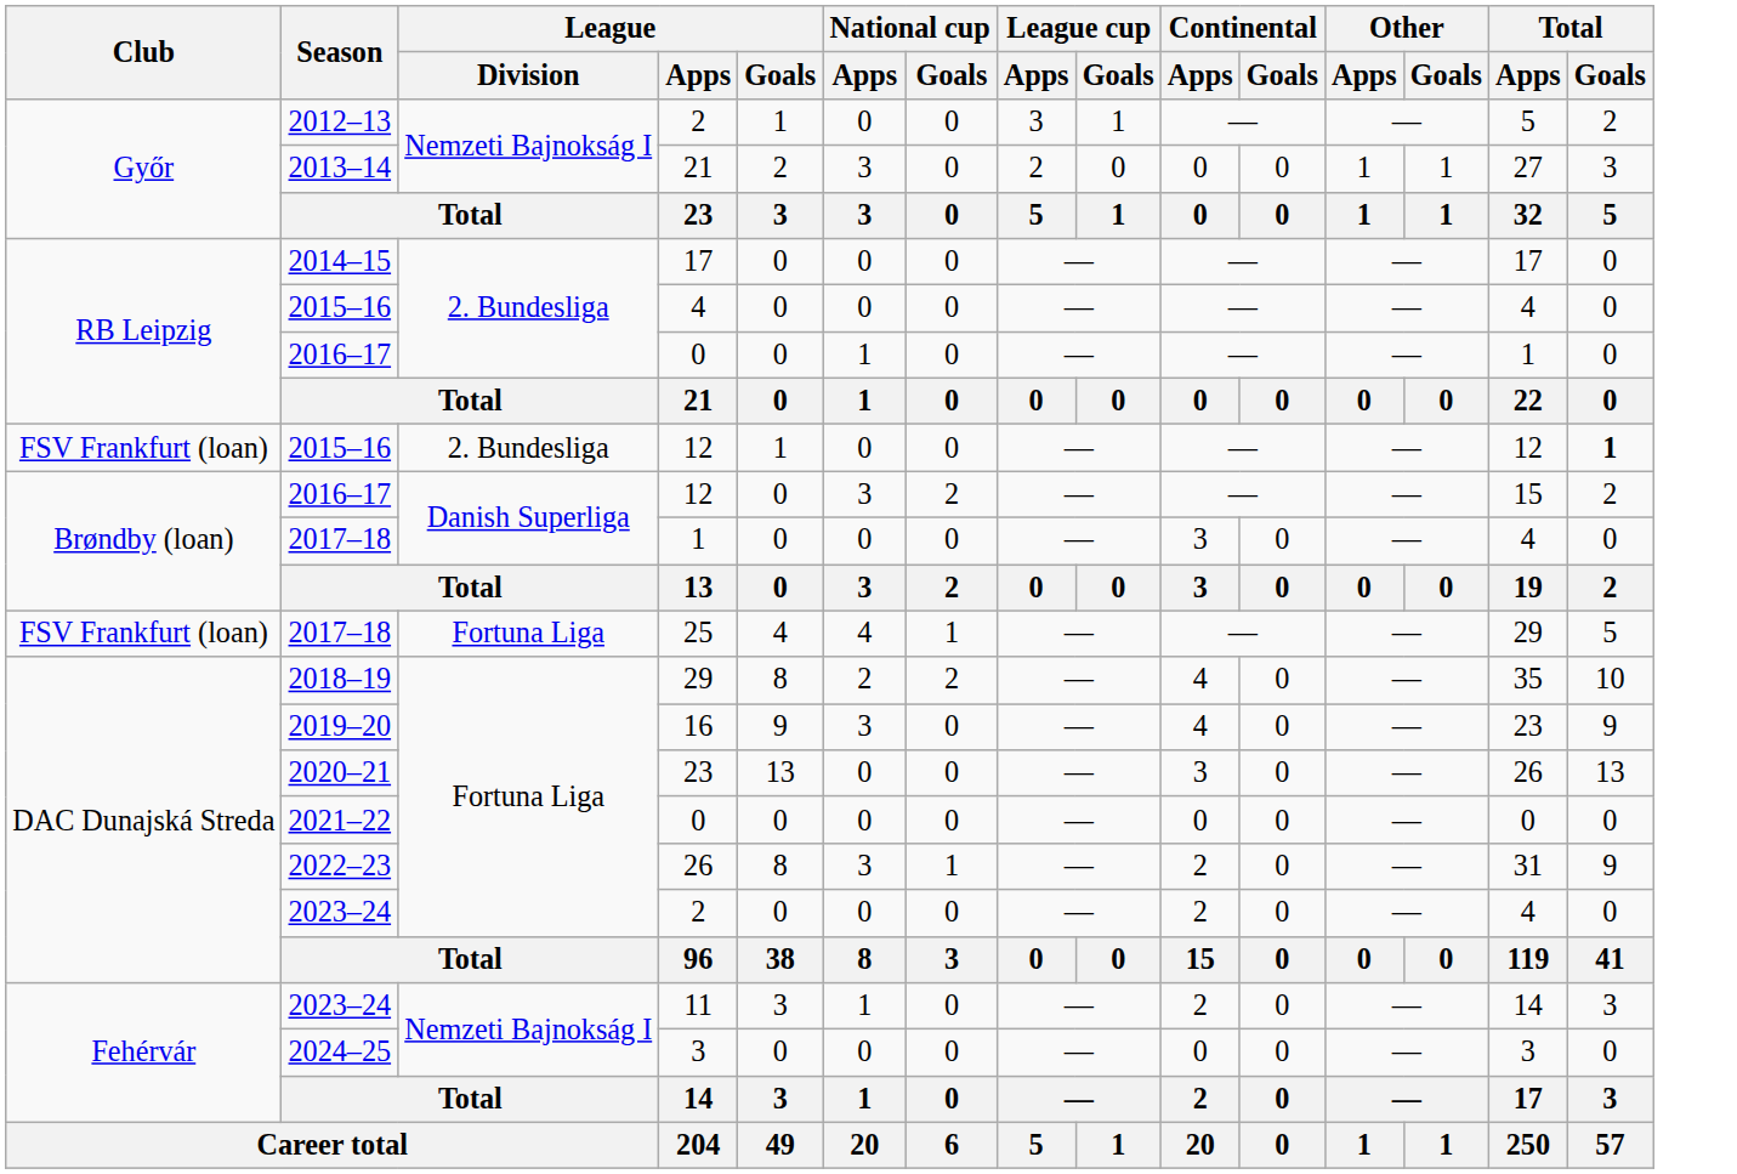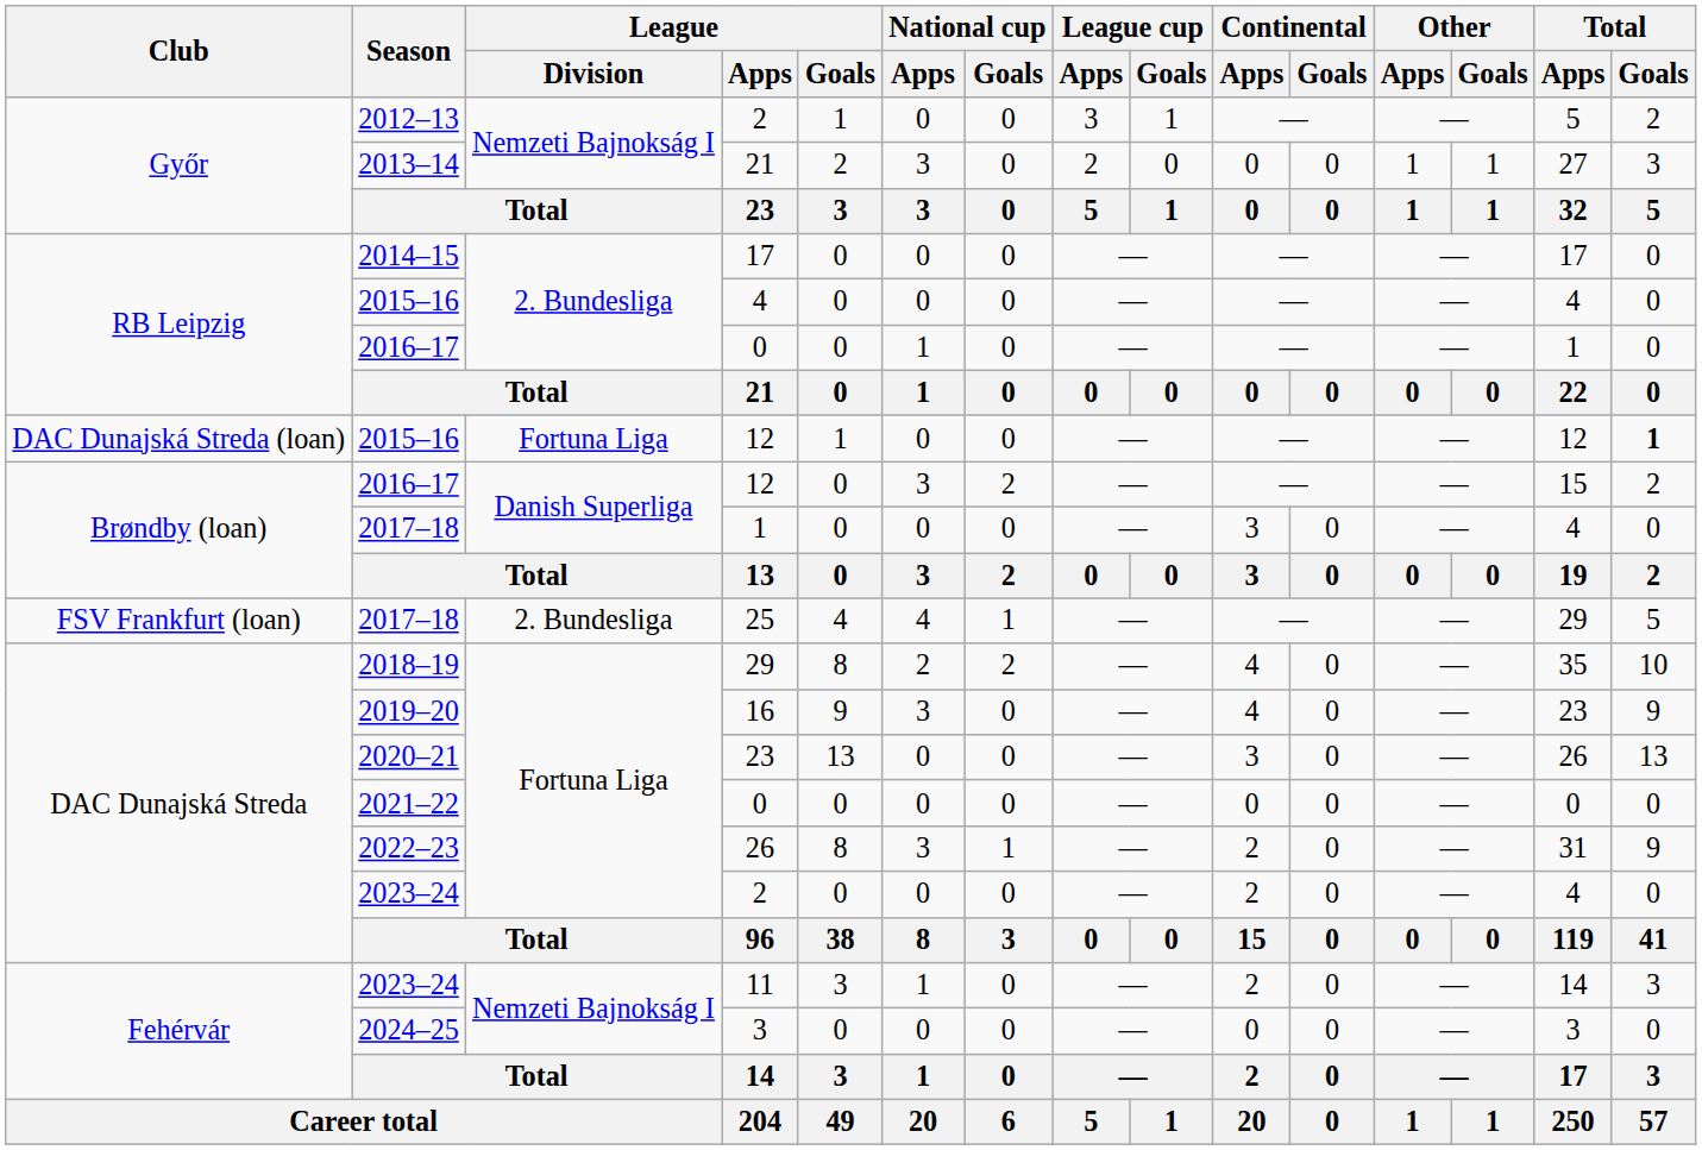 <table class="wikitable" style="text-align:center">
 <tr>
 <th rowspan="2">Club</th>
 <th rowspan="2">Season</th>
 <th colspan="3">League</th>
 <th colspan="2">National cup</th>
 <th colspan="2">League cup</th>
 <th colspan="2">Continental</th>
 <th colspan="2">Other</th>
 <th colspan="2">Total</th>
 </tr>
 <tr>
 <th>Division</th>
 <th>Apps</th>
 <th>Goals</th>
 <th>Apps</th>
 <th>Goals</th>
 <th>Apps</th>
 <th>Goals</th>
 <th>Apps</th>
 <th>Goals</th>
 <th>Apps</th>
 <th>Goals</th>
 <th>Apps</th>
 <th>Goals</th>
 </tr>
 <tr>
 <td rowspan="3"><a href='#'>Győr</a></td>
 <td><a href='#'>2012–13</a></td>
 <td rowspan="2"><a href='#'>Nemzeti Bajnokság I</a></td>
 <td>2</td>
 <td>1</td>
 <td>0</td>
 <td>0</td>
 <td>3</td>
 <td>1</td>
 <td colspan="2">—</td>
 <td colspan="2">—</td>
 <td>5</td>
 <td>2</td>
 </tr>
 <tr>
 <td><a href='#'>2013–14</a></td>
 <td>21</td>
 <td>2</td>
 <td>3</td>
 <td>0</td>
 <td>2</td>
 <td>0</td>
 <td>0</td>
 <td>0</td>
 <td>1</td>
 <td>1</td>
 <td>27</td>
 <td>3</td>
 </tr>
 <tr>
 <th colspan="2">Total</th>
 <th>23</th>
 <th>3</th>
 <th>3</th>
 <th>0</th>
 <th>5</th>
 <th>1</th>
 <th>0</th>
 <th>0</th>
 <th>1</th>
 <th>1</th>
 <th>32</th>
 <th>5</th>
 </tr>
 <tr>
 <td rowspan="4"><a href='#'>RB Leipzig</a></td>
 <td><a href='#'>2014–15</a></td>
 <td rowspan="3"><a href='#'>2. Bundesliga</a></td>
 <td>17</td>
 <td>0</td>
 <td>0</td>
 <td>0</td>
 <td colspan="2">—</td>
 <td colspan="2">—</td>
 <td colspan="2">—</td>
 <td>17</td>
 <td>0</td>
 </tr>
 <tr>
 <td><a href='#'>2015–16</a></td>
 <td>4</td>
 <td>0</td>
 <td>0</td>
 <td>0</td>
 <td colspan="2">—</td>
 <td colspan="2">—</td>
 <td colspan="2">—</td>
 <td>4</td>
 <td>0</td>
 </tr>
 <tr>
 <td><a href='#'>2016–17</a></td>
 <td>0</td>
 <td>0</td>
 <td>1</td>
 <td>0</td>
 <td colspan="2">—</td>
 <td colspan="2">—</td>
 <td colspan="2">—</td>
 <td>1</td>
 <td>0</td>
 </tr>
 <tr>
 <th colspan="2">Total</th>
 <th>21</th>
 <th>0</th>
 <th>1</th>
 <th>0</th>
 <th>0</th>
 <th>0</th>
 <th>0</th>
 <th>0</th>
 <th>0</th>
 <th>0</th>
 <th>22</th>
 <th>0</th>
 </tr>
 <tr>
-<td><a href='#'>FSV Frankfurt</a> (loan)</td>
+<td><a href='#'>DAC Dunajská Streda</a> (loan)</td>
 <td><a href='#'>2015–16</a></td>
-<td>2. Bundesliga</td>
+<td><a href='#'>Fortuna Liga</a></td>
 <td>12</td>
 <td>1</td>
 <td>0</td>
 <td>0</td>
 <td colspan="2">—</td>
 <td colspan="2">—</td>
 <td colspan="2">—</td>
 <td>12</td>
 <td><strong>1</strong></td>
 </tr>
 <tr>
 <td rowspan="3"><a href='#'>Brøndby</a> (loan)</td>
 <td><a href='#'>2016–17</a></td>
 <td rowspan="2"><a href='#'>Danish Superliga</a></td>
 <td>12</td>
 <td>0</td>
 <td>3</td>
 <td>2</td>
 <td colspan="2">—</td>
 <td colspan="2">—</td>
 <td colspan="2">—</td>
 <td>15</td>
 <td>2</td>
 </tr>
 <tr>
 <td><a href='#'>2017–18</a></td>
 <td>1</td>
 <td>0</td>
 <td>0</td>
 <td>0</td>
 <td colspan="2">—</td>
 <td>3</td>
 <td>0</td>
 <td colspan="2">—</td>
 <td>4</td>
 <td>0</td>
 </tr>
 <tr>
 <th colspan="2">Total</th>
 <th>13</th>
 <th>0</th>
 <th>3</th>
 <th>2</th>
 <th>0</th>
 <th>0</th>
 <th>3</th>
 <th>0</th>
 <th>0</th>
 <th>0</th>
 <th>19</th>
 <th>2</th>
 </tr>
 <tr>
 <td><a href='#'>FSV Frankfurt</a> (loan)</td>
 <td><a href='#'>2017–18</a></td>
-<td><a href='#'>Fortuna Liga</a></td>
+<td>2. Bundesliga</td>
 <td>25</td>
 <td>4</td>
 <td>4</td>
 <td>1</td>
 <td colspan="2">—</td>
 <td colspan="2">—</td>
 <td colspan="2">—</td>
 <td>29</td>
 <td>5</td>
 </tr>
 <tr>
 <td rowspan="7">DAC Dunajská Streda</td>
 <td><a href='#'>2018–19</a></td>
 <td rowspan="6">Fortuna Liga</td>
 <td>29</td>
 <td>8</td>
 <td>2</td>
 <td>2</td>
 <td colspan="2">—</td>
 <td>4</td>
 <td>0</td>
 <td colspan="2">—</td>
 <td>35</td>
 <td>10</td>
 </tr>
 <tr>
 <td><a href='#'>2019–20</a></td>
 <td>16</td>
 <td>9</td>
 <td>3</td>
 <td>0</td>
 <td colspan=2>—</td>
 <td>4</td>
 <td>0</td>
 <td colspan="2">—</td>
 <td>23</td>
 <td>9</td>
 </tr>
 <tr>
 <td><a href='#'>2020–21</a></td>
 <td>23</td>
 <td>13</td>
 <td>0</td>
 <td>0</td>
 <td colspan="2">—</td>
 <td>3</td>
 <td>0</td>
 <td colspan="2">—</td>
 <td>26</td>
 <td>13</td>
 </tr>
 <tr>
 <td><a href='#'>2021–22</a></td>
 <td>0</td>
 <td>0</td>
 <td>0</td>
 <td>0</td>
 <td colspan="2">—</td>
 <td>0</td>
 <td>0</td>
 <td colspan="2">—</td>
 <td>0</td>
 <td>0</td>
 </tr>
 <tr>
 <td><a href='#'>2022–23</a></td>
 <td>26</td>
 <td>8</td>
 <td>3</td>
 <td>1</td>
 <td colspan="2">—</td>
 <td>2</td>
 <td>0</td>
 <td colspan="2">—</td>
 <td>31</td>
 <td>9</td>
 </tr>
 <tr>
 <td><a href='#'>2023–24</a></td>
 <td>2</td>
 <td>0</td>
 <td>0</td>
 <td>0</td>
 <td colspan="2">—</td>
 <td>2</td>
 <td>0</td>
 <td colspan="2">—</td>
 <td>4</td>
 <td>0</td>
 </tr>
 <tr>
 <th colspan="2">Total</th>
 <th>96</th>
 <th>38</th>
 <th>8</th>
 <th>3</th>
 <th>0</th>
 <th>0</th>
 <th>15</th>
 <th>0</th>
 <th>0</th>
 <th>0</th>
 <th>119</th>
 <th>41</th>
 </tr>
 <tr>
 <td rowspan="3"><a href='#'>Fehérvár</a></td>
 <td><a href='#'>2023–24</a></td>
 <td rowspan="2"><a href='#'>Nemzeti Bajnokság I</a></td>
 <td>11</td>
 <td>3</td>
 <td>1</td>
 <td>0</td>
 <td colspan="2">—</td>
 <td>2</td>
 <td>0</td>
 <td colspan="2">—</td>
 <td>14</td>
 <td>3</td>
 </tr>
 <tr>
 <td><a href='#'>2024–25</a></td>
 <td>3</td>
 <td>0</td>
 <td>0</td>
 <td>0</td>
 <td colspan="2">—</td>
 <td>0</td>
 <td>0</td>
 <td colspan="2">—</td>
 <td>3</td>
 <td>0</td>
 </tr>
 <tr>
 <th colspan="2">Total</th>
 <th>14</th>
 <th>3</th>
 <th>1</th>
 <th>0</th>
 <th colspan="2">—</th>
 <th>2</th>
 <th>0</th>
 <th colspan="2">—</th>
 <th>17</th>
 <th>3</th>
 </tr>
 <tr>
 <th colspan="3">Career total</th>
 <th>204</th>
 <th>49</th>
 <th>20</th>
 <th>6</th>
 <th>5</th>
 <th>1</th>
 <th>20</th>
 <th>0</th>
 <th>1</th>
 <th>1</th>
 <th>250</th>
 <th>57</th>
 </tr>
 </table>
